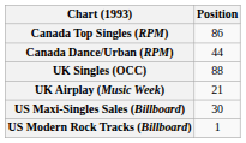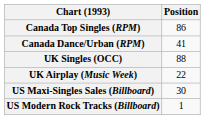 <table class="wikitable sortable plainrowheaders" style="text-align:center">
 <tr>
 <th scope="col">Chart (1993)</th>
 <th scope="col">Position</th>
 </tr>
 <tr>
 <th scope="row">Canada Top Singles (<em>RPM</em>)</th>
 <td>86</td>
 </tr>
 <tr>
 <th scope="row">Canada Dance/Urban (<em>RPM</em>)</th>
-<td>44</td>
+<td>41</td>
 </tr>
 <tr>
 <th scope="row">UK Singles (OCC)</th>
 <td>88</td>
 </tr>
 <tr>
 <th scope="row">UK Airplay (<em>Music Week</em>)</th>
-<td>21</td>
+<td>22</td>
 </tr>
 <tr>
 <th scope="row">US Maxi-Singles Sales (<em>Billboard</em>)</th>
 <td>30</td>
 </tr>
 <tr>
 <th scope="row">US Modern Rock Tracks (<em>Billboard</em>)</th>
 <td>1</td>
 </tr>
 </table>
